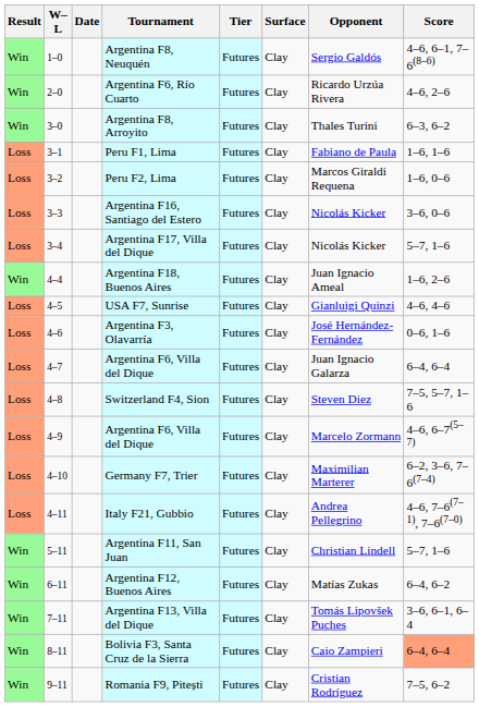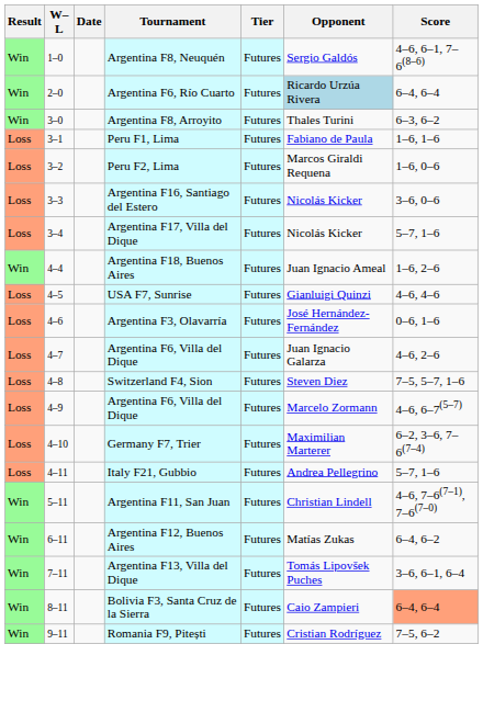 <table class="sortable wikitable nowrap">
 <tr>
 <th>Result</th>
 <th class="unsortable">W–L</th>
 <th>Date</th>
 <th>Tournament</th>
 <th>Tier</th>
-<th>Surface</th>
 <th>Opponent</th>
 <th class="unsortable">Score</th>
 </tr>
 <tr>
 <td bgcolor=98FB98>Win</td>
 <td><small>1–0</small></td>
 <td></td>
 <td style="background:#cffcff;">Argentina F8, Neuquén</td>
 <td style="background:#cffcff;">Futures</td>
-<td>Clay</td>
 <td> <a href='#'>Sergio Galdós</a></td>
 <td>4–6, 6–1, 7–6<sup>(8–6)</sup></td>
 </tr>
 <tr>
 <td bgcolor=98FB98>Win</td>
 <td><small>2–0</small></td>
 <td></td>
 <td style="background:#cffcff;">Argentina F6, Río Cuarto</td>
 <td style="background:#cffcff;">Futures</td>
-<td>Clay</td>
-<td> Ricardo Urzúa Rivera</td>
-<td>4–6, 2–6</td>
+<td style="background: lightblue;"> Ricardo Urzúa Rivera</td>
+<td>6–4, 6–4</td>
 </tr>
 <tr>
 <td bgcolor=98FB98>Win</td>
 <td><small>3–0</small></td>
 <td></td>
 <td style="background:#cffcff;">Argentina F8, Arroyito</td>
 <td style="background:#cffcff;">Futures</td>
-<td>Clay</td>
 <td> Thales Turini</td>
 <td>6–3, 6–2</td>
 </tr>
 <tr>
 <td bgcolor=FFA07A>Loss</td>
 <td><small>3–1</small></td>
 <td></td>
 <td style="background:#cffcff;">Peru F1, Lima</td>
 <td style="background:#cffcff;">Futures</td>
-<td>Clay</td>
 <td> <a href='#'>Fabiano de Paula</a></td>
 <td>1–6, 1–6</td>
 </tr>
 <tr>
 <td bgcolor=FFA07A>Loss</td>
 <td><small>3–2</small></td>
 <td></td>
 <td style="background:#cffcff;">Peru F2, Lima</td>
 <td style="background:#cffcff;">Futures</td>
-<td>Clay</td>
 <td> Marcos Giraldi Requena</td>
 <td>1–6, 0–6</td>
 </tr>
 <tr>
 <td bgcolor=FFA07A>Loss</td>
 <td><small>3–3</small></td>
 <td></td>
 <td style="background:#cffcff;">Argentina F16, Santiago del Estero</td>
 <td style="background:#cffcff;">Futures</td>
-<td>Clay</td>
 <td> <a href='#'>Nicolás Kicker</a></td>
 <td>3–6, 0–6</td>
 </tr>
 <tr>
 <td bgcolor=FFA07A>Loss</td>
 <td><small>3–4</small></td>
 <td></td>
 <td style="background:#cffcff;">Argentina F17, Villa del Dique</td>
 <td style="background:#cffcff;">Futures</td>
-<td>Clay</td>
 <td> Nicolás Kicker</td>
 <td>5–7, 1–6</td>
 </tr>
 <tr>
 <td bgcolor=98FB98>Win</td>
 <td><small>4–4</small></td>
 <td></td>
 <td style="background:#cffcff;">Argentina F18, Buenos Aires</td>
 <td style="background:#cffcff;">Futures</td>
-<td>Clay</td>
 <td> Juan Ignacio Ameal</td>
 <td>1–6, 2–6</td>
 </tr>
 <tr>
 <td bgcolor=FFA07A>Loss</td>
 <td><small>4–5</small></td>
 <td></td>
 <td style="background:#cffcff;">USA F7, Sunrise</td>
 <td style="background:#cffcff;">Futures</td>
-<td>Clay</td>
 <td> <a href='#'>Gianluigi Quinzi</a></td>
 <td>4–6, 4–6</td>
 </tr>
 <tr>
 <td bgcolor=FFA07A>Loss</td>
 <td><small>4–6</small></td>
 <td></td>
 <td style="background:#cffcff;">Argentina F3, Olavarría</td>
 <td style="background:#cffcff;">Futures</td>
-<td>Clay</td>
 <td> <a href='#'>José Hernández-Fernández</a></td>
 <td>0–6, 1–6</td>
 </tr>
 <tr>
 <td bgcolor=FFA07A>Loss</td>
 <td><small>4–7</small></td>
 <td></td>
 <td style="background:#cffcff;">Argentina F6, Villa del Dique</td>
 <td style="background:#cffcff;">Futures</td>
-<td>Clay</td>
 <td> Juan Ignacio Galarza</td>
-<td>6–4, 6–4</td>
+<td>4–6, 2–6</td>
 </tr>
 <tr>
 <td bgcolor=FFA07A>Loss</td>
 <td><small>4–8</small></td>
 <td></td>
 <td style="background:#cffcff;">Switzerland F4, Sion</td>
 <td style="background:#cffcff;">Futures</td>
-<td>Clay</td>
 <td> <a href='#'>Steven Diez</a></td>
 <td>7–5, 5–7, 1–6</td>
 </tr>
 <tr>
 <td bgcolor=FFA07A>Loss</td>
 <td><small>4–9</small></td>
 <td></td>
 <td style="background:#cffcff;">Argentina F6, Villa del Dique</td>
 <td style="background:#cffcff;">Futures</td>
-<td>Clay</td>
 <td> <a href='#'>Marcelo Zormann</a></td>
 <td>4–6, 6–7<sup>(5–7)</sup></td>
 </tr>
 <tr>
 <td bgcolor=FFA07A>Loss</td>
 <td><small>4–10</small></td>
 <td></td>
 <td style="background:#cffcff;">Germany F7, Trier</td>
 <td style="background:#cffcff;">Futures</td>
-<td>Clay</td>
 <td> <a href='#'>Maximilian Marterer</a></td>
 <td>6–2, 3–6, 7–6<sup>(7–4)</sup></td>
 </tr>
 <tr>
 <td bgcolor=FFA07A>Loss</td>
 <td><small>4–11</small></td>
 <td></td>
 <td style="background:#cffcff;">Italy F21, Gubbio</td>
 <td style="background:#cffcff;">Futures</td>
-<td>Clay</td>
 <td> <a href='#'>Andrea Pellegrino</a></td>
-<td>4–6, 7–6<sup>(7–1)</sup>, 7–6<sup>(7–0)</sup></td>
+<td>5–7, 1–6</td>
 </tr>
 <tr>
 <td bgcolor=98FB98>Win</td>
 <td><small>5–11</small></td>
 <td></td>
 <td style="background:#cffcff;">Argentina F11, San Juan</td>
 <td style="background:#cffcff;">Futures</td>
-<td>Clay</td>
 <td> <a href='#'>Christian Lindell</a></td>
-<td>5–7, 1–6</td>
+<td>4–6, 7–6<sup>(7–1)</sup>, 7–6<sup>(7–0)</sup></td>
 </tr>
 <tr>
 <td bgcolor=98FB98>Win</td>
 <td><small>6–11</small></td>
 <td></td>
 <td style="background:#cffcff;">Argentina F12, Buenos Aires</td>
 <td style="background:#cffcff;">Futures</td>
-<td>Clay</td>
 <td> Matías Zukas</td>
 <td>6–4, 6–2</td>
 </tr>
 <tr>
 <td bgcolor=98FB98>Win</td>
 <td><small>7–11</small></td>
 <td></td>
 <td style="background:#cffcff;">Argentina F13, Villa del Dique</td>
 <td style="background:#cffcff;">Futures</td>
-<td>Clay</td>
 <td> <a href='#'>Tomás Lipovšek Puches</a></td>
 <td>3–6, 6–1, 6–4</td>
 </tr>
 <tr>
 <td bgcolor=98FB98>Win</td>
 <td><small>8–11</small></td>
 <td></td>
 <td style="background:#cffcff;">Bolivia F3, Santa Cruz de la Sierra</td>
 <td style="background:#cffcff;">Futures</td>
-<td>Clay</td>
 <td> <a href='#'>Caio Zampieri</a></td>
 <td style="background: lightsalmon;">6–4, 6–4</td>
 </tr>
 <tr>
 <td bgcolor=98FB98>Win</td>
 <td><small>9–11</small></td>
 <td></td>
 <td style="background:#cffcff;">Romania F9, Pitești</td>
 <td style="background:#cffcff;">Futures</td>
-<td>Clay</td>
 <td> <a href='#'>Cristian Rodríguez</a></td>
 <td>7–5, 6–2</td>
 </tr>
 </table>
